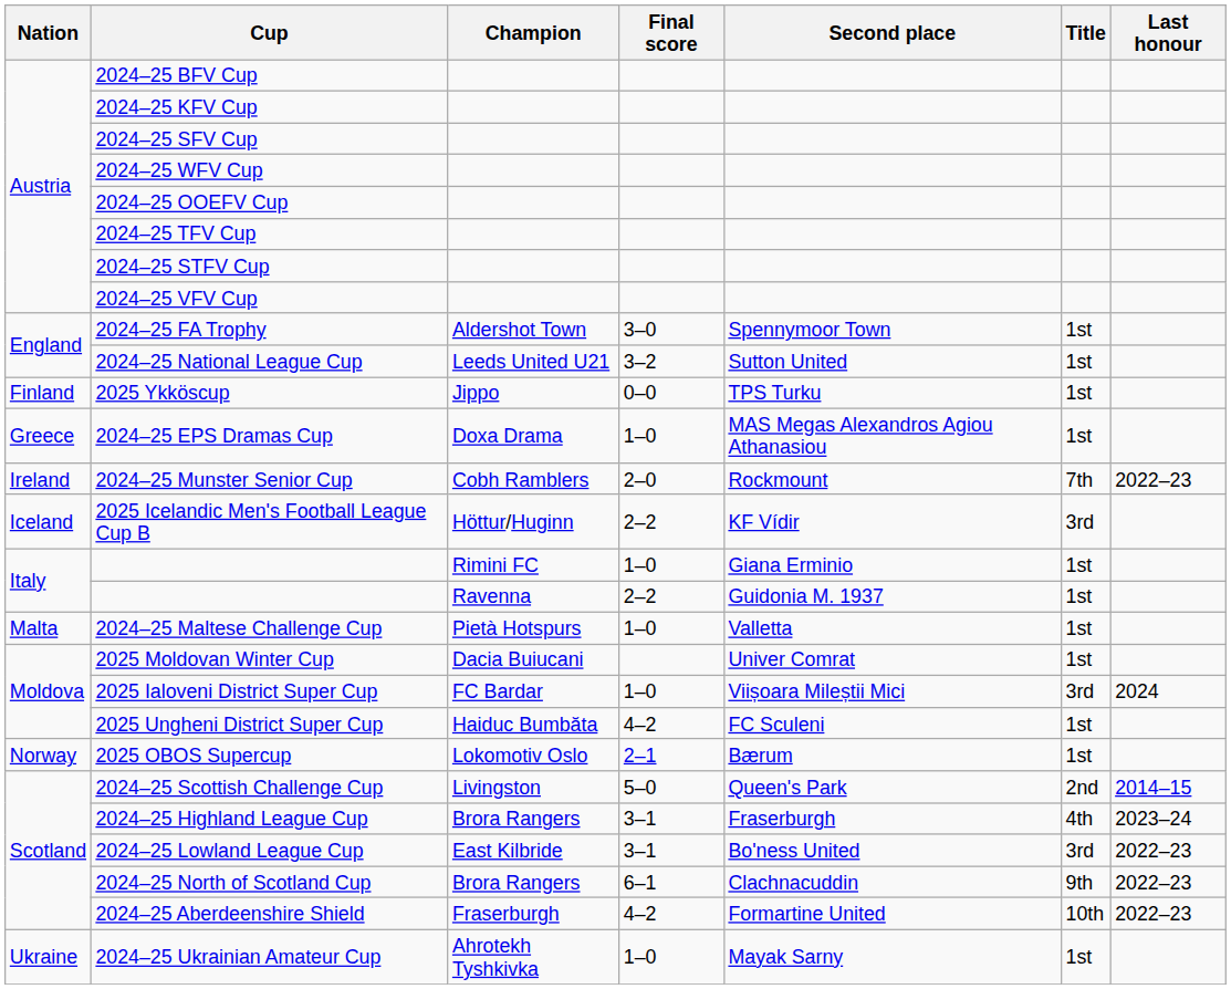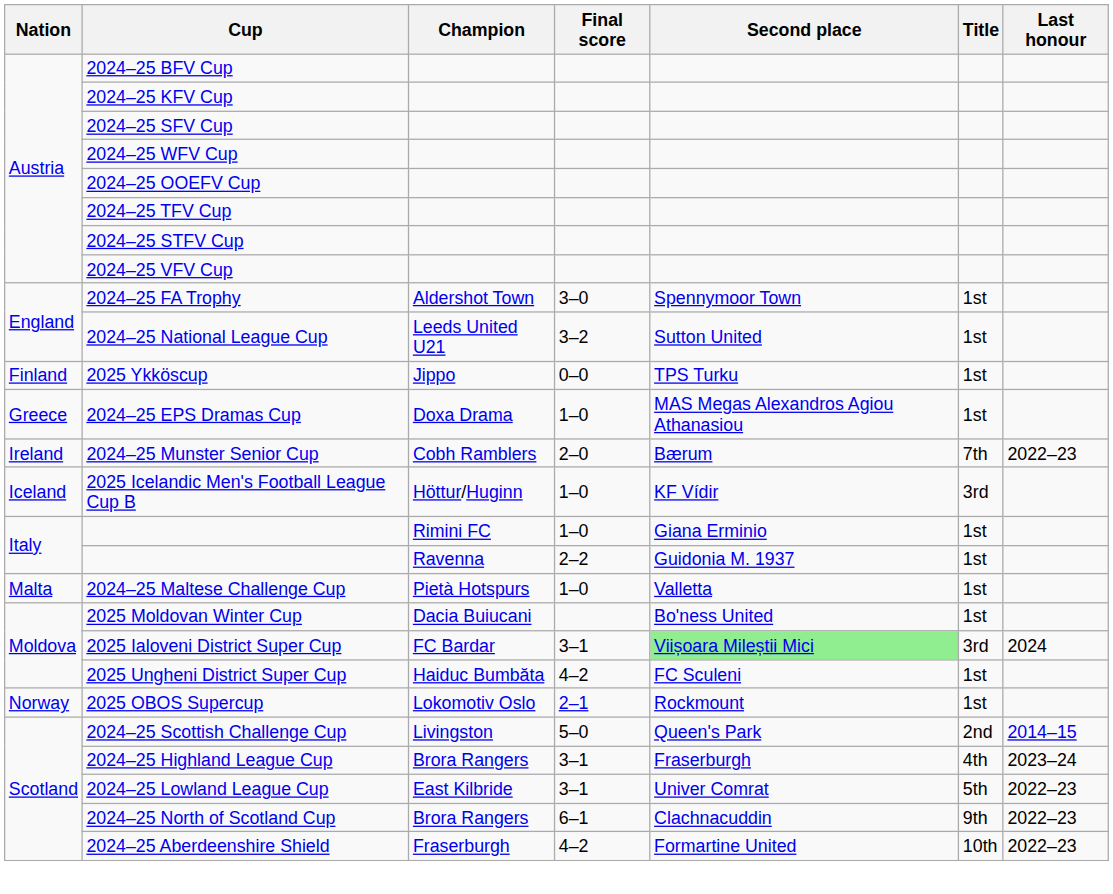 <table class=wikitable style="font-size:14px">
 <tr>
 <th>Nation</th>
 <th>Cup</th>
 <th>Champion</th>
 <th>Final score</th>
 <th>Second place</th>
 <th data-sort-type="number">Title</th>
 <th>Last honour</th>
 </tr>
 <tr>
 <td rowspan=8> <a href='#'>Austria</a></td>
 <td><a href='#'>2024–25 BFV Cup</a></td>
 <td></td>
 <td></td>
 <td></td>
 <td></td>
 <td></td>
 </tr>
 <tr>
 <td><a href='#'>2024–25 KFV Cup</a></td>
 <td></td>
 <td></td>
 <td></td>
 <td></td>
 <td></td>
 </tr>
 <tr>
 <td><a href='#'>2024–25 SFV Cup</a></td>
 <td></td>
 <td></td>
 <td></td>
 <td></td>
 <td></td>
 </tr>
 <tr>
 <td><a href='#'>2024–25 WFV Cup</a></td>
 <td></td>
 <td></td>
 <td></td>
 <td></td>
 <td></td>
 </tr>
 <tr>
 <td><a href='#'>2024–25 OOEFV Cup</a></td>
 <td></td>
 <td></td>
 <td></td>
 <td></td>
 <td></td>
 </tr>
 <tr>
 <td><a href='#'>2024–25 TFV Cup</a></td>
 <td></td>
 <td></td>
 <td></td>
 <td></td>
 <td></td>
 </tr>
 <tr>
 <td><a href='#'>2024–25 STFV Cup</a></td>
 <td></td>
 <td></td>
 <td></td>
 <td></td>
 <td></td>
 </tr>
 <tr>
 <td><a href='#'>2024–25 VFV Cup</a></td>
 <td></td>
 <td></td>
 <td></td>
 <td></td>
 <td></td>
 </tr>
 <tr>
 <td rowspan=2> <a href='#'>England</a></td>
 <td><a href='#'>2024–25 FA Trophy</a></td>
 <td><a href='#'>Aldershot Town</a></td>
 <td>3–0</td>
 <td><a href='#'>Spennymoor Town</a></td>
 <td>1st</td>
 <td></td>
 </tr>
 <tr>
 <td><a href='#'>2024–25 National League Cup</a></td>
 <td><a href='#'>Leeds United U21</a></td>
 <td>3–2 </td>
 <td><a href='#'>Sutton United</a></td>
 <td>1st</td>
 <td></td>
 </tr>
 <tr>
 <td rowspan=> <a href='#'>Finland</a></td>
 <td><a href='#'>2025 Ykköscup</a></td>
 <td><a href='#'>Jippo</a></td>
 <td>0–0 </td>
 <td><a href='#'>TPS Turku</a></td>
 <td>1st</td>
 <td></td>
 </tr>
 <tr>
 <td rowspan=> <a href='#'>Greece</a></td>
 <td><a href='#'>2024–25 EPS Dramas Cup</a></td>
 <td><a href='#'>Doxa Drama</a></td>
 <td>1–0</td>
 <td><a href='#'>MAS Megas Alexandros Agiou Athanasiou</a></td>
 <td>1st</td>
 <td></td>
 </tr>
 <tr>
 <td rowspan=> <a href='#'>Ireland</a></td>
 <td><a href='#'>2024–25 Munster Senior Cup</a></td>
 <td><a href='#'>Cobh Ramblers</a></td>
 <td>2–0</td>
-<td><a href='#'>Rockmount</a></td>
+<td><a href='#'>Bærum</a></td>
 <td>7th</td>
 <td>2022–23</td>
 </tr>
 <tr>
 <td rowspan=> <a href='#'>Iceland</a></td>
 <td><a href='#'>2025 Icelandic Men's Football League Cup B</a></td>
 <td><a href='#'>Höttur</a>/<a href='#'>Huginn</a></td>
-<td>2–2 </td>
+<td>1–0</td>
 <td><a href='#'>KF Vídir</a></td>
 <td>3rd</td>
 <td></td>
 </tr>
 <tr>
 <td rowspan=2> <a href='#'>Italy</a></td>
 <td></td>
 <td><a href='#'>Rimini FC</a></td>
 <td>1–0</td>
 <td><a href='#'>Giana Erminio</a></td>
 <td>1st</td>
 <td></td>
 </tr>
 <tr>
 <td></td>
 <td><a href='#'>Ravenna</a></td>
 <td>2–2 </td>
 <td><a href='#'>Guidonia M. 1937</a></td>
 <td>1st</td>
 <td></td>
 </tr>
 <tr>
 <td rowspan=> <a href='#'>Malta</a></td>
 <td><a href='#'>2024–25 Maltese Challenge Cup</a></td>
 <td><a href='#'>Pietà Hotspurs</a></td>
 <td>1–0</td>
 <td><a href='#'>Valletta</a></td>
 <td>1st</td>
 <td></td>
 </tr>
 <tr>
 <td rowspan=3> <a href='#'>Moldova</a></td>
 <td><a href='#'>2025 Moldovan Winter Cup</a></td>
 <td><a href='#'>Dacia Buiucani</a></td>
 <td></td>
-<td><a href='#'>Univer Comrat</a></td>
+<td><a href='#'>Bo'ness United</a></td>
 <td>1st</td>
 <td></td>
 </tr>
 <tr>
 <td><a href='#'>2025 Ialoveni District Super Cup</a></td>
 <td><a href='#'>FC Bardar</a></td>
-<td>1–0</td>
-<td><a href='#'>Viișoara Mileștii Mici</a></td>
+<td>3–1</td>
+<td style="background: lightgreen;"><a href='#'>Viișoara Mileștii Mici</a></td>
 <td>3rd</td>
 <td>2024</td>
 </tr>
 <tr>
 <td><a href='#'>2025 Ungheni District Super Cup</a></td>
 <td><a href='#'>Haiduc Bumbăta</a></td>
 <td>4–2</td>
 <td><a href='#'>FC Sculeni</a></td>
 <td>1st</td>
 <td></td>
 </tr>
 <tr>
 <td rowspan=> <a href='#'>Norway</a></td>
 <td><a href='#'>2025 OBOS Supercup</a></td>
 <td><a href='#'>Lokomotiv Oslo</a></td>
 <td><a href='#'>2–1</a></td>
-<td><a href='#'>Bærum</a></td>
+<td><a href='#'>Rockmount</a></td>
 <td>1st</td>
 <td></td>
 </tr>
 <tr>
 <td rowspan="5"> <a href='#'>Scotland</a></td>
 <td><a href='#'>2024–25 Scottish Challenge Cup</a></td>
 <td><a href='#'>Livingston</a></td>
 <td>5–0</td>
 <td><a href='#'>Queen's Park</a></td>
 <td>2nd</td>
 <td><a href='#'>2014–15</a></td>
 </tr>
 <tr>
 <td><a href='#'>2024–25 Highland League Cup</a></td>
 <td><a href='#'>Brora Rangers</a></td>
 <td>3–1</td>
 <td><a href='#'>Fraserburgh</a></td>
 <td>4th</td>
 <td>2023–24</td>
 </tr>
 <tr>
 <td><a href='#'>2024–25 Lowland League Cup</a></td>
 <td><a href='#'>East Kilbride</a></td>
 <td>3–1</td>
-<td><a href='#'>Bo'ness United</a></td>
-<td>3rd</td>
+<td><a href='#'>Univer Comrat</a></td>
+<td>5th</td>
 <td>2022–23</td>
 </tr>
 <tr>
 <td><a href='#'>2024–25 North of Scotland Cup</a></td>
 <td><a href='#'>Brora Rangers</a></td>
 <td>6–1</td>
 <td><a href='#'>Clachnacuddin</a></td>
 <td>9th</td>
 <td>2022–23</td>
 </tr>
 <tr>
 <td><a href='#'>2024–25 Aberdeenshire Shield</a></td>
 <td><a href='#'>Fraserburgh</a></td>
 <td>4–2</td>
 <td><a href='#'>Formartine United</a></td>
 <td>10th</td>
 <td>2022–23</td>
 </tr>
-<tr>
-<td rowspan=> <a href='#'>Ukraine</a></td>
-<td><a href='#'>2024–25 Ukrainian Amateur Cup</a></td>
-<td><a href='#'>Ahrotekh Tyshkivka</a></td>
-<td>1–0</td>
-<td><a href='#'>Mayak Sarny</a></td>
-<td>1st</td>
-<td></td>
-</tr>
 </table>
